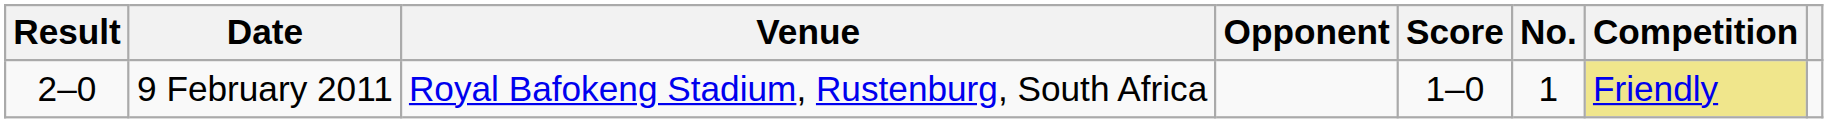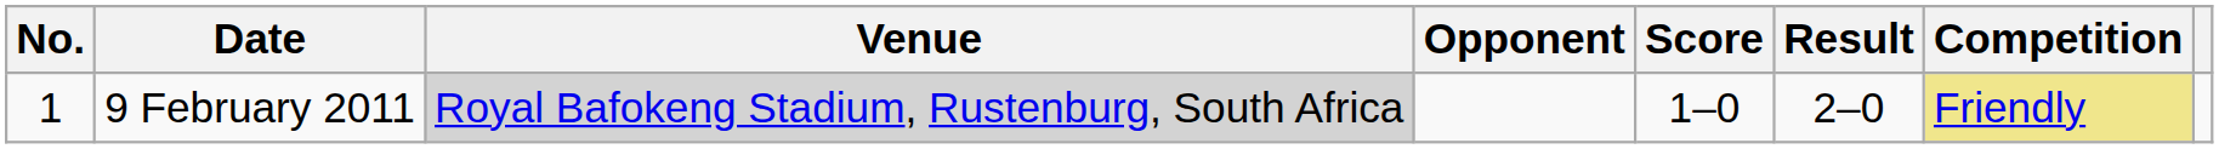 <table class="wikitable">
 <tr>
-<th scope="col">Result</th>
+<th scope="col">No.</th>
 <th scope="col">Date</th>
 <th scope="col">Venue</th>
 <th scope="col">Opponent</th>
 <th scope="col">Score</th>
-<th scope="col">No.</th>
+<th scope="col">Result</th>
 <th scope="col">Competition</th>
 <th scope="col"></th>
 </tr>
 <tr>
-<td align="center">2–0</td>
+<td align="center">1</td>
 <td>9 February 2011</td>
-<td><a href='#'>Royal Bafokeng Stadium</a>, <a href='#'>Rustenburg</a>, South Africa</td>
+<td style="background: lightgrey;"><a href='#'>Royal Bafokeng Stadium</a>, <a href='#'>Rustenburg</a>, South Africa</td>
 <td></td>
 <td align="center">1–0</td>
-<td align="center">1</td>
+<td align="center">2–0</td>
 <td style="background: khaki;"><a href='#'>Friendly</a></td>
 <td></td>
 </tr>
 </table>
